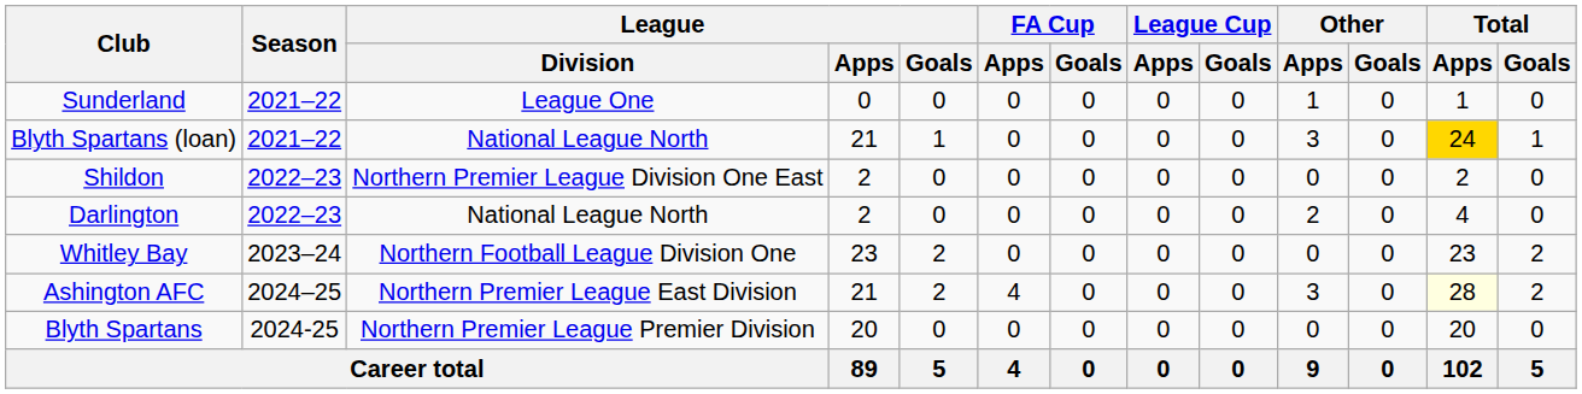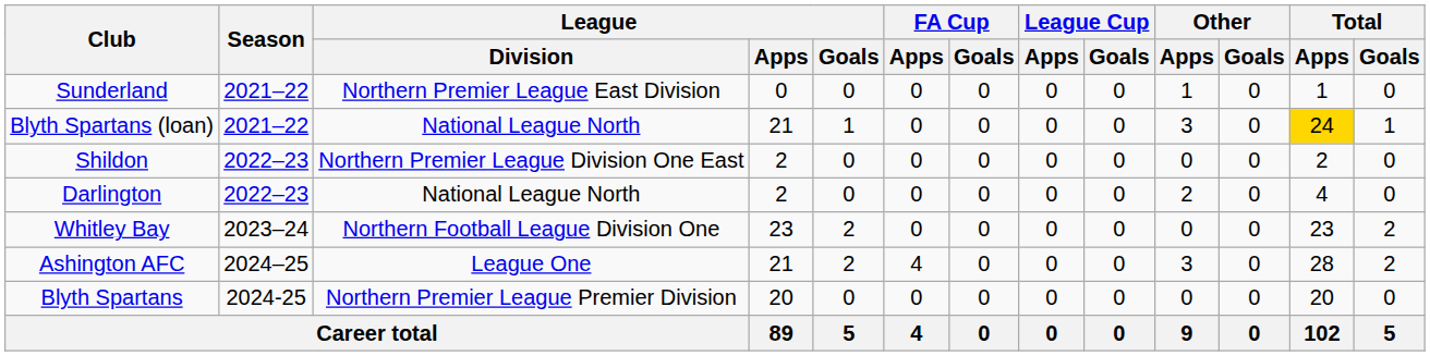 <table class="wikitable" style="text-align: center;">
 <tr>
 <th rowspan=2>Club</th>
 <th rowspan=2>Season</th>
 <th colspan=3>League</th>
 <th colspan=2><a href='#'>FA Cup</a></th>
 <th colspan=2><a href='#'>League Cup</a></th>
 <th colspan=2>Other</th>
 <th colspan=2>Total</th>
 </tr>
 <tr>
 <th>Division</th>
 <th>Apps</th>
 <th>Goals</th>
 <th>Apps</th>
 <th>Goals</th>
 <th>Apps</th>
 <th>Goals</th>
 <th>Apps</th>
 <th>Goals</th>
 <th>Apps</th>
 <th>Goals</th>
 </tr>
 <tr>
 <td><a href='#'>Sunderland</a></td>
 <td><a href='#'>2021–22</a></td>
-<td><a href='#'>League One</a></td>
+<td><a href='#'>Northern Premier League</a> East Division</td>
 <td>0</td>
 <td>0</td>
 <td>0</td>
 <td>0</td>
 <td>0</td>
 <td>0</td>
 <td>1</td>
 <td>0</td>
 <td>1</td>
 <td>0</td>
 </tr>
 <tr>
 <td><a href='#'>Blyth Spartans</a> (loan)</td>
 <td><a href='#'>2021–22</a></td>
 <td><a href='#'>National League North</a></td>
 <td>21</td>
 <td>1</td>
 <td>0</td>
 <td>0</td>
 <td>0</td>
 <td>0</td>
 <td>3</td>
 <td>0</td>
 <td style="background: gold;">24</td>
 <td>1</td>
 </tr>
 <tr>
 <td><a href='#'>Shildon</a></td>
 <td><a href='#'>2022–23</a></td>
 <td><a href='#'>Northern Premier League</a> Division One East</td>
 <td>2</td>
 <td>0</td>
 <td>0</td>
 <td>0</td>
 <td>0</td>
 <td>0</td>
 <td>0</td>
 <td>0</td>
 <td>2</td>
 <td>0</td>
 </tr>
 <tr>
 <td><a href='#'>Darlington</a></td>
 <td><a href='#'>2022–23</a></td>
 <td>National League North</td>
 <td>2</td>
 <td>0</td>
 <td>0</td>
 <td>0</td>
 <td>0</td>
 <td>0</td>
 <td>2</td>
 <td>0</td>
 <td>4</td>
 <td>0</td>
 </tr>
 <tr>
 <td><a href='#'>Whitley Bay</a></td>
 <td>2023–24</td>
 <td><a href='#'>Northern Football League</a> Division One</td>
 <td>23</td>
 <td>2</td>
 <td>0</td>
 <td>0</td>
 <td>0</td>
 <td>0</td>
 <td>0</td>
 <td>0</td>
 <td>23</td>
 <td>2</td>
 </tr>
 <tr>
 <td><a href='#'>Ashington AFC</a></td>
 <td>2024–25</td>
-<td><a href='#'>Northern Premier League</a> East Division</td>
+<td><a href='#'>League One</a></td>
 <td>21</td>
 <td>2</td>
 <td>4</td>
 <td>0</td>
 <td>0</td>
 <td>0</td>
 <td>3</td>
 <td>0</td>
-<td style="background: lightyellow;">28</td>
+<td>28</td>
 <td>2</td>
 </tr>
 <tr>
 <td><a href='#'>Blyth Spartans</a></td>
 <td>2024-25</td>
 <td><a href='#'>Northern Premier League</a> Premier Division</td>
 <td>20</td>
 <td>0</td>
 <td>0</td>
 <td>0</td>
 <td>0</td>
 <td>0</td>
 <td>0</td>
 <td>0</td>
 <td>20</td>
 <td>0</td>
 </tr>
 <tr>
 <th colspan="3">Career total</th>
 <th>89</th>
 <th>5</th>
 <th>4</th>
 <th>0</th>
 <th>0</th>
 <th>0</th>
 <th>9</th>
 <th>0</th>
 <th>102</th>
 <th>5</th>
 </tr>
 </table>
